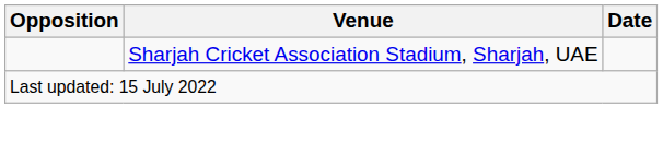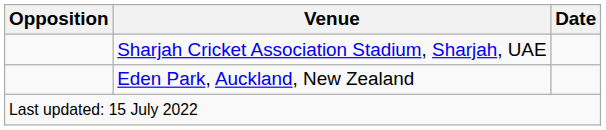 <table class="wikitable plainrowheaders">
 <tr>
 <th scope=col>Opposition</th>
 <th scope=col>Venue</th>
 <th scope=col>Date</th>
 </tr>
 <tr>
 <td scope=row></td>
 <td><a href='#'>Sharjah Cricket Association Stadium</a>, <a href='#'>Sharjah</a>, UAE</td>
 <td scope=row></td>
 </tr>
 <tr>
+<td scope=row></td>
+<td><a href='#'>Eden Park</a>, <a href='#'>Auckland</a>, New Zealand</td>
+<td scope=row></td>
+</tr>
+<tr>
 <td colspan=3><small>Last updated: 15 July 2022</small></td>
 </tr>
 </table>
